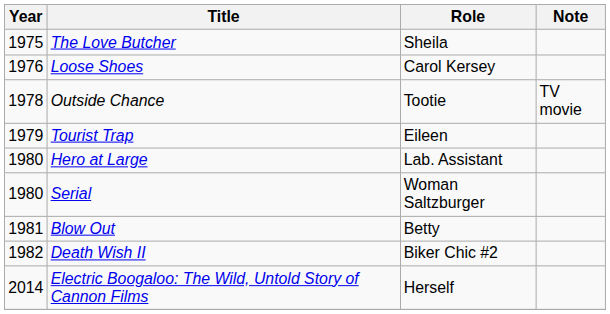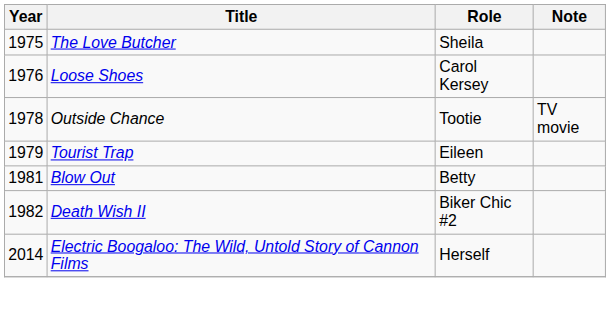 <table class="wikitable sortable">
 <tr>
 <th>Year</th>
 <th>Title</th>
 <th>Role</th>
 <th>Note</th>
 </tr>
 <tr>
 <td>1975</td>
 <td><em><a href='#'>The Love Butcher</a></em></td>
 <td>Sheila</td>
 <td></td>
 </tr>
 <tr>
 <td>1976</td>
 <td><em><a href='#'>Loose Shoes</a></em></td>
 <td>Carol Kersey</td>
 <td></td>
 </tr>
 <tr>
 <td>1978</td>
 <td><em>Outside Chance</em></td>
 <td>Tootie</td>
 <td>TV movie</td>
 </tr>
 <tr>
 <td>1979</td>
 <td><em><a href='#'>Tourist Trap</a></em></td>
 <td>Eileen</td>
 <td></td>
 </tr>
 <tr>
-<td>1980</td>
-<td><em><a href='#'>Hero at Large</a></em></td>
-<td>Lab. Assistant</td>
-<td></td>
-</tr>
-<tr>
-<td>1980</td>
-<td><em><a href='#'>Serial</a></em></td>
-<td>Woman Saltzburger</td>
-<td></td>
-</tr>
-<tr>
 <td>1981</td>
 <td><em><a href='#'>Blow Out</a></em></td>
 <td>Betty</td>
 <td></td>
 </tr>
 <tr>
 <td>1982</td>
 <td><em><a href='#'>Death Wish II</a></em></td>
 <td>Biker Chic #2</td>
 <td></td>
 </tr>
 <tr>
 <td>2014</td>
 <td><em><a href='#'>Electric Boogaloo: The Wild, Untold Story of Cannon Films</a></em></td>
 <td>Herself</td>
 <td></td>
 </tr>
 <tr>
 </tr>
 </table>
